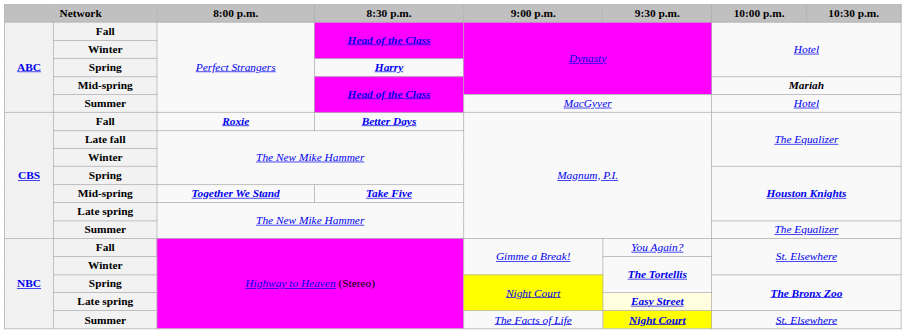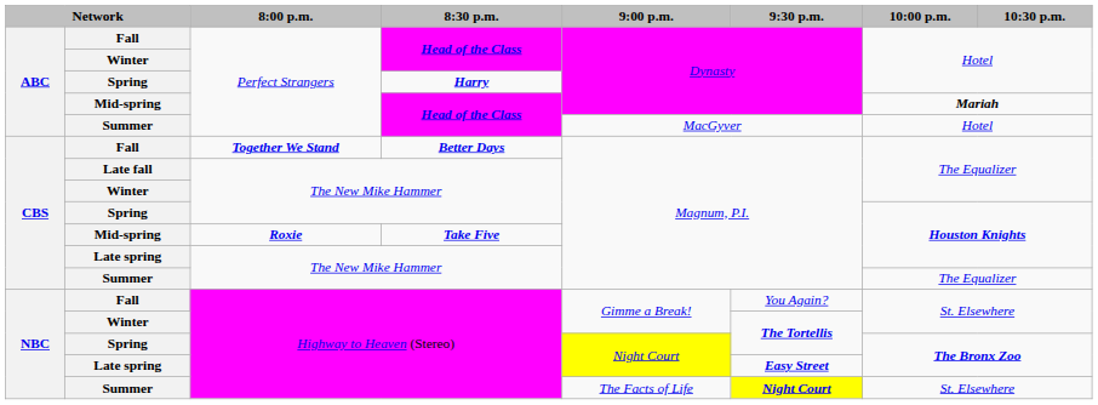 <table class="wikitable" style="width:100%;margin-right:0;text-align:center">
 <tr>
 <th colspan="2" style="background-color:#C0C0C0;text-align:center">Network</th>
 <th style="background-color:#C0C0C0;text-align:center">8:00 p.m.</th>
 <th style="background-color:#C0C0C0;text-align:center">8:30 p.m.</th>
 <th style="background-color:#C0C0C0;text-align:center">9:00 p.m.</th>
 <th style="background-color:#C0C0C0;text-align:center">9:30 p.m.</th>
 <th style="background-color:#C0C0C0;text-align:center">10:00 p.m.</th>
 <th style="background-color:#C0C0C0;text-align:center">10:30 p.m.</th>
 </tr>
 <tr>
 <th rowspan="5"><a href='#'>ABC</a></th>
 <th>Fall</th>
 <td rowspan="5"><em><a href='#'>Perfect Strangers</a></em></td>
 <td rowspan="2" style="background:#FF00FF;"><strong><em><a href='#'>Head of the Class</a></em></strong> </td>
 <td style="background:#FF00FF;" colspan="2" rowspan="4"><em><a href='#'>Dynasty</a></em> </td>
 <td rowspan="3" colspan="2"><em><a href='#'>Hotel</a></em></td>
 </tr>
 <tr>
 <th>Winter</th>
 </tr>
 <tr>
 <th>Spring</th>
 <td><strong><em><a href='#'>Harry</a></em></strong></td>
 </tr>
 <tr>
 <th>Mid-spring</th>
 <td rowspan="2" style="background:#FF00FF;"><strong><em><a href='#'>Head of the Class</a></em></strong> </td>
 <td colspan="2"><strong><em>Mariah</em></strong></td>
 </tr>
 <tr>
 <th>Summer</th>
 <td colspan="2"><em><a href='#'>MacGyver</a></em></td>
 <td colspan="2"><em><a href='#'>Hotel</a></em></td>
 </tr>
 <tr>
 <th rowspan="7"><a href='#'>CBS</a></th>
 <th>Fall</th>
-<td><strong><em><a href='#'>Roxie</a></em></strong></td>
+<td><strong><em><a href='#'>Together We Stand</a></em></strong></td>
 <td><strong><em><a href='#'>Better Days</a></em></strong></td>
 <td colspan="2" rowspan="7"><em><a href='#'>Magnum, P.I.</a></em></td>
 <td colspan="2" rowspan="3"><em><a href='#'>The Equalizer</a></em></td>
 </tr>
 <tr>
 <th>Late fall</th>
 <td rowspan="3" colspan="2"><em><a href='#'>The New Mike Hammer</a></em></td>
 </tr>
 <tr>
 <th>Winter</th>
 </tr>
 <tr>
 <th>Spring</th>
 <td rowspan="3" colspan="2"><strong><em><a href='#'>Houston Knights</a></em></strong></td>
 </tr>
 <tr>
 <th>Mid-spring</th>
-<td><strong><em><a href='#'>Together We Stand</a></em></strong></td>
+<td><strong><em><a href='#'>Roxie</a></em></strong></td>
 <td><strong><em><a href='#'>Take Five</a></em></strong></td>
 </tr>
 <tr>
 <th>Late spring</th>
 <td rowspan="2" colspan="2"><em><a href='#'>The New Mike Hammer</a></em></td>
 </tr>
 <tr>
 <th>Summer</th>
 <td colspan="2"><em><a href='#'>The Equalizer</a></em></td>
 </tr>
 <tr>
 <th rowspan="5"><a href='#'>NBC</a></th>
 <th>Fall</th>
 <td style="background:#FF00FF;" rowspan="5" colspan="2"><em><a href='#'>Highway to Heaven</a></em> (Stereo) </td>
 <td rowspan="2"><em><a href='#'>Gimme a Break!</a></em></td>
 <td><em><a href='#'>You Again?</a></em></td>
 <td rowspan="2" colspan="2"><em><a href='#'>St. Elsewhere</a></em></td>
 </tr>
 <tr>
 <th>Winter</th>
 <td rowspan="2"><strong><em><a href='#'>The Tortellis</a></em></strong></td>
 </tr>
 <tr>
 <th>Spring</th>
 <td style="background:#FFFF00;" rowspan="2"><em><a href='#'>Night Court</a></em> </td>
 <td rowspan="2" colspan="2"><strong><em><a href='#'>The Bronx Zoo</a></em></strong></td>
 </tr>
 <tr>
 <th>Late spring</th>
-<td style="background: lightyellow;"><strong><em><a href='#'>Easy Street</a></em></strong></td>
+<td><strong><em><a href='#'>Easy Street</a></em></strong></td>
 </tr>
 <tr>
 <th>Summer</th>
 <td><em><a href='#'>The Facts of Life</a></em></td>
 <td style="background:#FFFF00;"><strong><em><a href='#'>Night Court</a></em> </strong></td>
 <td colspan="2"><em><a href='#'>St. Elsewhere</a></em></td>
 </tr>
 </table>
